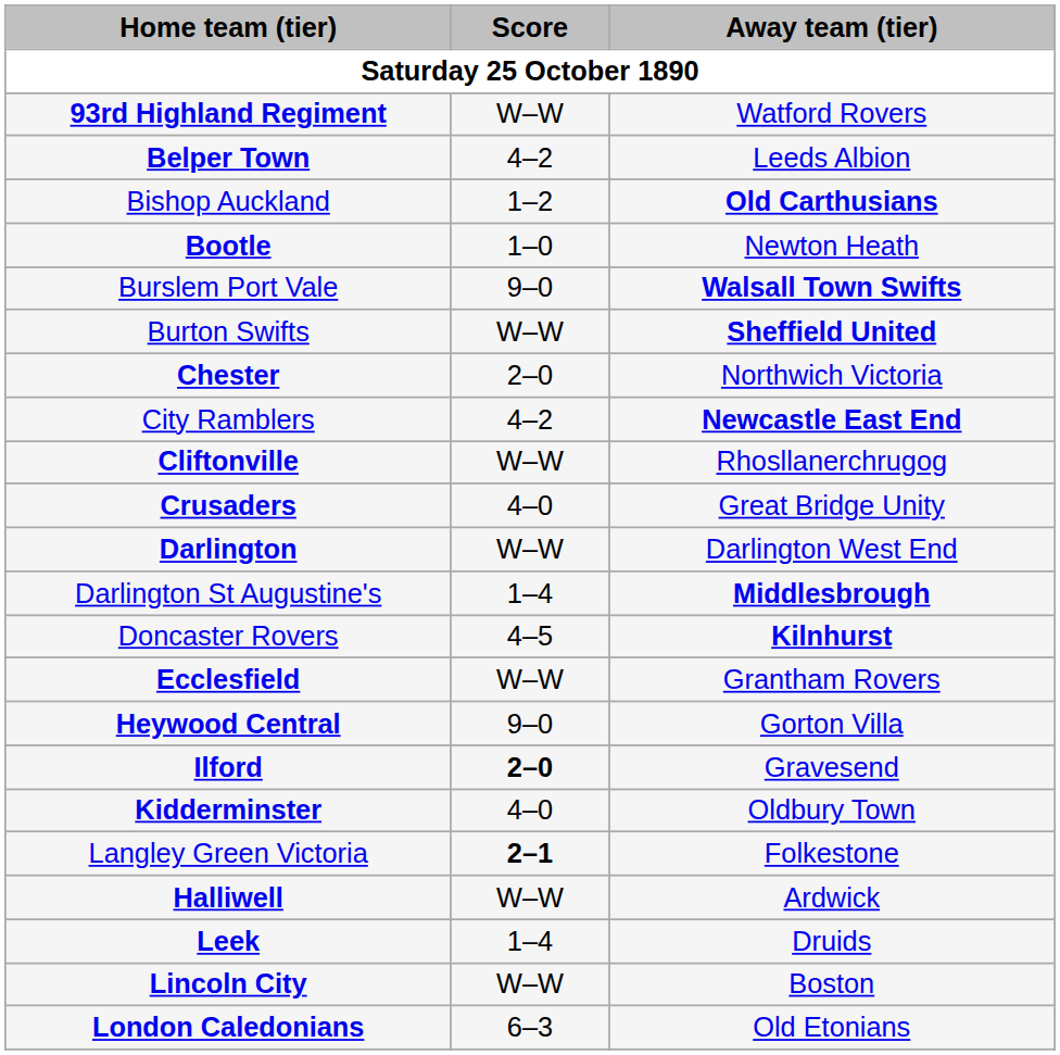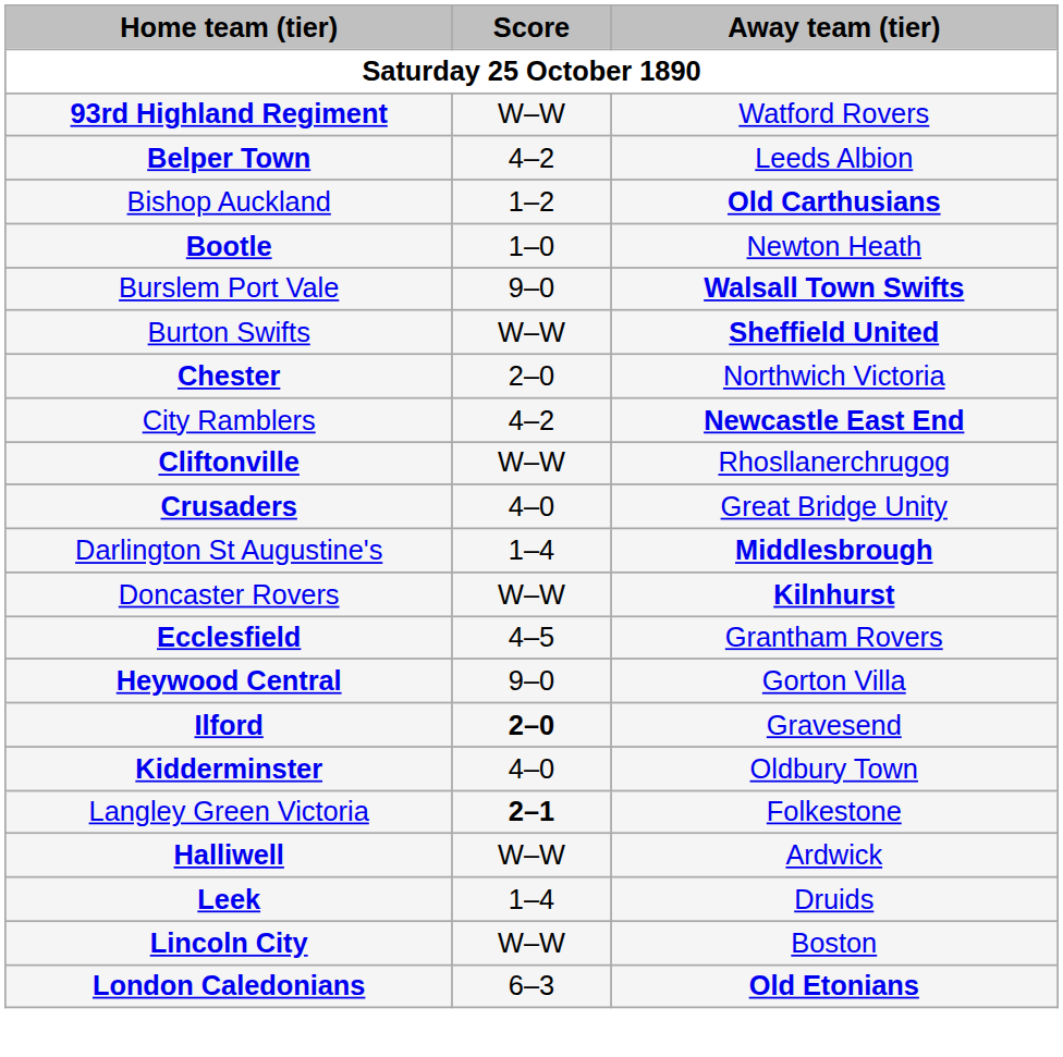 <table class="wikitable" style="width: 550px; background:WhiteSmoke; text-align:center; font-size:90%">
 <tr>
 <td scope="col" style="width: 42.50%; background:silver;"><strong>Home team (tier)</strong></td>
 <td scope="col" style="width: 15.00%; background:silver;"><strong>Score</strong></td>
 <td scope="col" style="width: 42.50%; background:silver;"><strong>Away team (tier)</strong></td>
 </tr>
 <tr>
 <td colspan="3" style= background:White><strong>Saturday 25 October 1890</strong></td>
 </tr>
 <tr>
 <td><strong><a href='#'>93rd Highland Regiment</a></strong></td>
 <td>W–W</td>
 <td><a href='#'>Watford Rovers</a></td>
 </tr>
 <tr>
 <td><strong><a href='#'>Belper Town</a></strong></td>
 <td>4–2</td>
 <td><a href='#'>Leeds Albion</a></td>
 </tr>
 <tr>
 <td><a href='#'>Bishop Auckland</a></td>
 <td>1–2</td>
 <td><strong><a href='#'>Old Carthusians</a></strong></td>
 </tr>
 <tr>
 <td><strong><a href='#'>Bootle</a></strong></td>
 <td>1–0</td>
 <td><a href='#'>Newton Heath</a></td>
 </tr>
 <tr>
 <td><a href='#'>Burslem Port Vale</a></td>
 <td>9–0</td>
 <td><strong><a href='#'>Walsall Town Swifts</a></strong></td>
 </tr>
 <tr>
 <td><a href='#'>Burton Swifts</a></td>
 <td>W–W</td>
 <td><strong><a href='#'>Sheffield United</a></strong></td>
 </tr>
 <tr>
 <td><strong><a href='#'>Chester</a></strong></td>
 <td>2–0</td>
 <td><a href='#'>Northwich Victoria</a></td>
 </tr>
 <tr>
 <td><a href='#'>City Ramblers</a></td>
 <td>4–2</td>
 <td><strong><a href='#'>Newcastle East End</a></strong></td>
 </tr>
 <tr>
 <td><strong><a href='#'>Cliftonville</a></strong></td>
 <td>W–W</td>
 <td><a href='#'>Rhosllanerchrugog</a></td>
 </tr>
 <tr>
 <td><strong><a href='#'>Crusaders</a></strong></td>
 <td>4–0</td>
 <td><a href='#'>Great Bridge Unity</a></td>
 </tr>
 <tr>
-<td><strong><a href='#'>Darlington</a></strong></td>
-<td>W–W</td>
-<td><a href='#'>Darlington West End</a></td>
-</tr>
-<tr>
 <td><a href='#'>Darlington St Augustine's</a></td>
 <td>1–4</td>
 <td><strong><a href='#'>Middlesbrough</a></strong></td>
 </tr>
 <tr>
 <td><a href='#'>Doncaster Rovers</a></td>
-<td>4–5</td>
+<td>W–W</td>
 <td><strong><a href='#'>Kilnhurst</a></strong></td>
 </tr>
 <tr>
 <td><strong><a href='#'>Ecclesfield</a></strong></td>
-<td>W–W</td>
+<td>4–5</td>
 <td><a href='#'>Grantham Rovers</a></td>
 </tr>
 <tr>
 <td><strong><a href='#'>Heywood Central</a></strong></td>
 <td>9–0</td>
 <td><a href='#'>Gorton Villa</a></td>
 </tr>
 <tr>
 <td><strong><a href='#'>Ilford</a></strong></td>
 <td><strong>2–0</strong></td>
 <td><a href='#'>Gravesend</a></td>
 </tr>
 <tr>
 <td><strong><a href='#'>Kidderminster</a></strong></td>
 <td>4–0</td>
 <td><a href='#'>Oldbury Town</a></td>
 </tr>
 <tr>
 <td><a href='#'>Langley Green Victoria</a></td>
 <td><strong>2–1</strong></td>
 <td><a href='#'>Folkestone</a></td>
 </tr>
 <tr>
 <td><strong><a href='#'>Halliwell</a></strong></td>
 <td>W–W</td>
 <td><a href='#'>Ardwick</a></td>
 </tr>
 <tr>
 <td><strong><a href='#'>Leek</a></strong></td>
 <td>1–4</td>
 <td><a href='#'>Druids</a></td>
 </tr>
 <tr>
 <td><strong><a href='#'>Lincoln City</a></strong></td>
 <td>W–W</td>
 <td><a href='#'>Boston</a></td>
 </tr>
 <tr>
 <td><strong><a href='#'>London Caledonians</a></strong></td>
 <td>6–3</td>
-<td><a href='#'>Old Etonians</a></td>
+<td><strong><a href='#'>Old Etonians</a></strong></td>
 </tr>
 </table>
